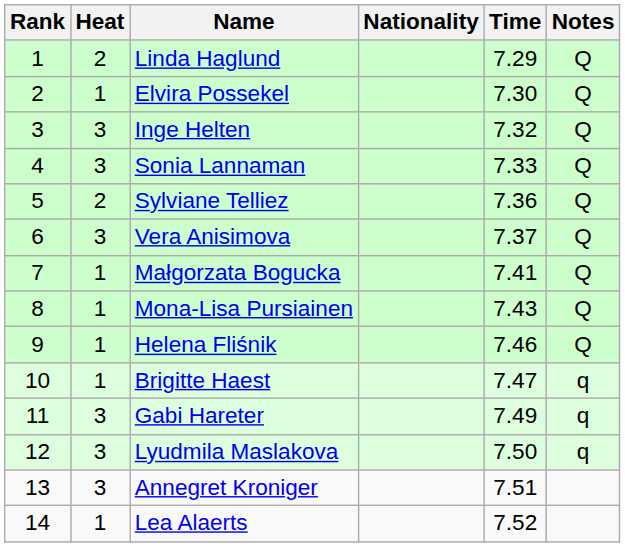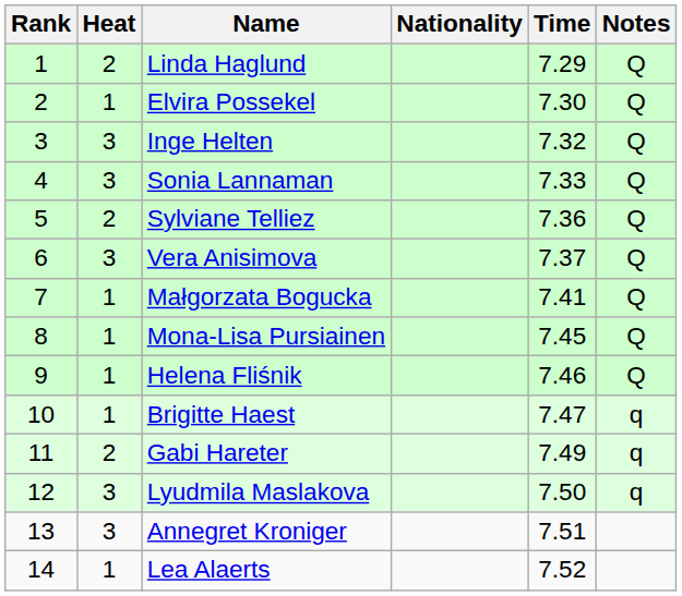 <table class="wikitable sortable" style="text-align:center">
 <tr>
 <th>Rank</th>
 <th>Heat</th>
 <th>Name</th>
 <th>Nationality</th>
 <th>Time</th>
 <th>Notes</th>
 </tr>
 <tr bgcolor=ccffcc>
 <td>1</td>
 <td>2</td>
 <td align="left"><a href='#'>Linda Haglund</a></td>
 <td align=left></td>
 <td>7.29</td>
 <td>Q</td>
 </tr>
 <tr bgcolor=ccffcc>
 <td>2</td>
 <td>1</td>
 <td align="left"><a href='#'>Elvira Possekel</a></td>
 <td align=left></td>
 <td>7.30</td>
 <td>Q</td>
 </tr>
 <tr bgcolor=ccffcc>
 <td>3</td>
 <td>3</td>
 <td align="left"><a href='#'>Inge Helten</a></td>
 <td align=left></td>
 <td>7.32</td>
 <td>Q</td>
 </tr>
 <tr bgcolor=ccffcc>
 <td>4</td>
 <td>3</td>
 <td align="left"><a href='#'>Sonia Lannaman</a></td>
 <td align=left></td>
 <td>7.33</td>
 <td>Q</td>
 </tr>
 <tr bgcolor=ccffcc>
 <td>5</td>
 <td>2</td>
 <td align="left"><a href='#'>Sylviane Telliez</a></td>
 <td align=left></td>
 <td>7.36</td>
 <td>Q</td>
 </tr>
 <tr bgcolor=ccffcc>
 <td>6</td>
 <td>3</td>
 <td align="left"><a href='#'>Vera Anisimova</a></td>
 <td align=left></td>
 <td>7.37</td>
 <td>Q</td>
 </tr>
 <tr bgcolor=ccffcc>
 <td>7</td>
 <td>1</td>
 <td align="left"><a href='#'>Małgorzata Bogucka</a></td>
 <td align=left></td>
 <td>7.41</td>
 <td>Q</td>
 </tr>
 <tr bgcolor=ccffcc>
 <td>8</td>
 <td>1</td>
 <td align="left"><a href='#'>Mona-Lisa Pursiainen</a></td>
 <td align=left></td>
-<td>7.43</td>
+<td>7.45</td>
 <td>Q</td>
 </tr>
 <tr bgcolor=ccffcc>
 <td>9</td>
 <td>1</td>
 <td align="left"><a href='#'>Helena Fliśnik</a></td>
 <td align=left></td>
 <td>7.46</td>
 <td>Q</td>
 </tr>
 <tr bgcolor=ddffdd>
 <td>10</td>
 <td>1</td>
 <td align="left"><a href='#'>Brigitte Haest</a></td>
 <td align=left></td>
 <td>7.47</td>
 <td>q</td>
 </tr>
 <tr bgcolor=ddffdd>
 <td>11</td>
-<td>3</td>
+<td>2</td>
 <td align="left"><a href='#'>Gabi Hareter</a></td>
 <td align=left></td>
 <td>7.49</td>
 <td>q</td>
 </tr>
 <tr bgcolor=ddffdd>
 <td>12</td>
 <td>3</td>
 <td align="left"><a href='#'>Lyudmila Maslakova</a></td>
 <td align=left></td>
 <td>7.50</td>
 <td>q</td>
 </tr>
 <tr>
 <td>13</td>
 <td>3</td>
 <td align="left"><a href='#'>Annegret Kroniger</a></td>
 <td align=left></td>
 <td>7.51</td>
 <td></td>
 </tr>
 <tr>
 <td>14</td>
 <td>1</td>
 <td align="left"><a href='#'>Lea Alaerts</a></td>
 <td align=left></td>
 <td>7.52</td>
 <td></td>
 </tr>
 </table>
